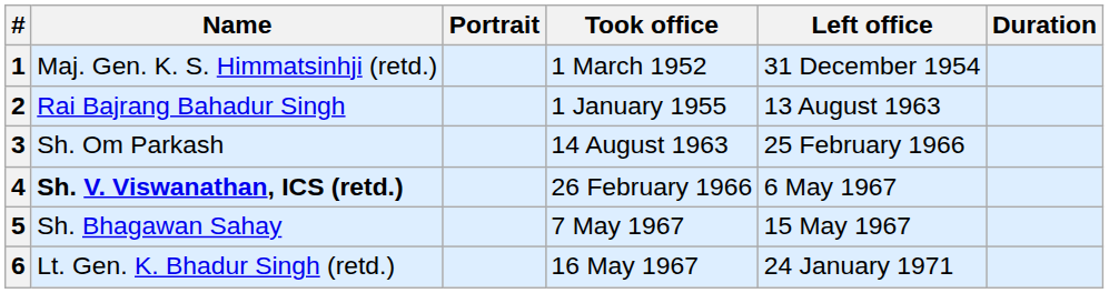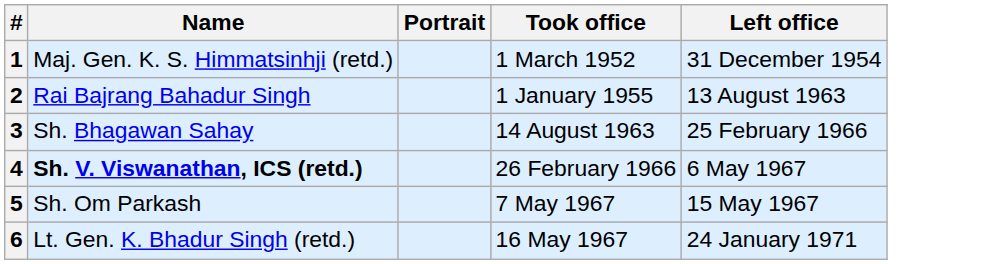 <table class="wikitable sortable">
 <tr>
 <th bgcolor="#cccccc">#</th>
 <th bgcolor="#cccccc">Name</th>
 <th bgcolor="#cccccc"><strong>Portrait</strong></th>
 <th bgcolor="#cccccc">Took office</th>
 <th bgcolor="#cccccc">Left office</th>
-<th bgcolor="#cccccc"><strong>Duration</strong></th>
 </tr>
 <tr>
 <th bgcolor="#ddeeff">1</th>
 <td bgcolor="#ddeeff">Maj. Gen. K. S. <a href='#'>Himmatsinhji</a> (retd.)</td>
 <td bgcolor="#ddeeff"></td>
 <td bgcolor="#ddeeff">1 March 1952</td>
 <td bgcolor="#ddeeff">31 December 1954</td>
-<td bgcolor="#ddeeff"></td>
 </tr>
 <tr>
 <th bgcolor="#ddeeff">2</th>
 <td bgcolor="#ddeeff"><a href='#'>Rai Bajrang Bahadur Singh</a></td>
 <td bgcolor="#ddeeff"></td>
 <td bgcolor="#ddeeff">1 January 1955</td>
 <td bgcolor="#ddeeff">13 August 1963</td>
-<td bgcolor="#ddeeff"></td>
 </tr>
 <tr>
 <th bgcolor="#ddeeff">3</th>
-<td bgcolor="#ddeeff">Sh. Om Parkash</td>
+<td bgcolor="#ddeeff">Sh. <a href='#'>Bhagawan Sahay</a></td>
 <td bgcolor="#ddeeff"></td>
 <td bgcolor="#ddeeff">14 August 1963</td>
 <td bgcolor="#ddeeff">25 February 1966</td>
-<td bgcolor="#ddeeff"></td>
 </tr>
 <tr>
 <th bgcolor="#ddeeff">4</th>
 <td bgcolor="#ddeeff"><strong>Sh. <a href='#'>V. Viswanathan</a>, ICS (retd.)</strong></td>
 <td bgcolor="#ddeeff"></td>
 <td bgcolor="#ddeeff">26 February 1966</td>
 <td bgcolor="#ddeeff">6 May 1967</td>
-<td bgcolor="#ddeeff"></td>
 </tr>
 <tr>
 <th bgcolor="#ddeeff">5</th>
-<td bgcolor="#ddeeff">Sh. <a href='#'>Bhagawan Sahay</a></td>
+<td bgcolor="#ddeeff">Sh. Om Parkash</td>
 <td bgcolor="#ddeeff"></td>
 <td bgcolor="#ddeeff">7 May 1967</td>
 <td bgcolor="#ddeeff">15 May 1967</td>
-<td bgcolor="#ddeeff"></td>
 </tr>
 <tr>
 <th bgcolor="#ddeeff">6</th>
 <td bgcolor="#ddeeff">Lt. Gen. <a href='#'>K. Bhadur Singh</a> (retd.)</td>
 <td bgcolor="#ddeeff"></td>
 <td bgcolor="#ddeeff">16 May 1967</td>
 <td bgcolor="#ddeeff">24 January 1971</td>
-<td bgcolor="#ddeeff"></td>
 </tr>
 </table>
